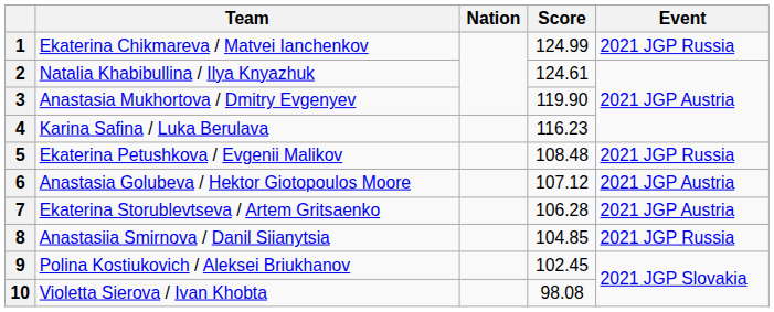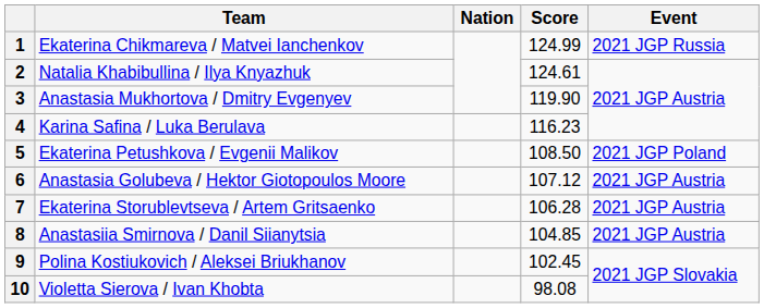 <table class="wikitable sortable" style="text-align:left; width:80%">
 <tr>
 <th scope="col"></th>
 <th scope="col">Team</th>
 <th scope="col">Nation</th>
 <th scope="col">Score</th>
 <th scope="col">Event</th>
 </tr>
 <tr>
 <th scope="row">1</th>
 <td><a href='#'>Ekaterina Chikmareva</a> / <a href='#'>Matvei Ianchenkov</a></td>
 <td rowspan="3"></td>
 <td style="text-align:center;">124.99</td>
 <td><a href='#'>2021 JGP Russia</a></td>
 </tr>
 <tr>
 <th scope="row">2</th>
 <td><a href='#'>Natalia Khabibullina</a> / <a href='#'>Ilya Knyazhuk</a></td>
 <td style="text-align:center;">124.61</td>
 <td rowspan="3"><a href='#'>2021 JGP Austria</a></td>
 </tr>
 <tr>
 <th scope="row">3</th>
 <td><a href='#'>Anastasia Mukhortova</a> / <a href='#'>Dmitry Evgenyev</a></td>
 <td style="text-align:center;">119.90</td>
 </tr>
 <tr>
 <th scope="row">4</th>
 <td><a href='#'>Karina Safina</a> / <a href='#'>Luka Berulava</a></td>
 <td></td>
 <td style="text-align:center;">116.23</td>
 </tr>
 <tr>
 <th scope="row">5</th>
 <td><a href='#'>Ekaterina Petushkova</a> / <a href='#'>Evgenii Malikov</a></td>
 <td></td>
-<td style="text-align:center;">108.48</td>
-<td><a href='#'>2021 JGP Russia</a></td>
+<td style="text-align:center;">108.50</td>
+<td><a href='#'>2021 JGP Poland</a></td>
 </tr>
 <tr>
 <th scope="row">6</th>
 <td><a href='#'>Anastasia Golubeva</a> / <a href='#'>Hektor Giotopoulos Moore</a></td>
 <td></td>
 <td style="text-align:center;">107.12</td>
 <td><a href='#'>2021 JGP Austria</a></td>
 </tr>
 <tr>
 <th scope="row">7</th>
 <td><a href='#'>Ekaterina Storublevtseva</a> / <a href='#'>Artem Gritsaenko</a></td>
 <td></td>
 <td style="text-align:center;">106.28</td>
 <td><a href='#'>2021 JGP Austria</a></td>
 </tr>
 <tr>
 <th scope="row">8</th>
 <td><a href='#'>Anastasiia Smirnova</a> / <a href='#'>Danil Siianytsia</a></td>
 <td></td>
 <td style="text-align:center;">104.85</td>
-<td><a href='#'>2021 JGP Russia</a></td>
+<td><a href='#'>2021 JGP Austria</a></td>
 </tr>
 <tr>
 <th scope="row">9</th>
 <td><a href='#'>Polina Kostiukovich</a> / <a href='#'>Aleksei Briukhanov</a></td>
 <td></td>
 <td style="text-align:center;">102.45</td>
 <td rowspan="2"><a href='#'>2021 JGP Slovakia</a></td>
 </tr>
 <tr>
 <th scope="row">10</th>
 <td><a href='#'>Violetta Sierova</a> / <a href='#'>Ivan Khobta</a></td>
 <td></td>
 <td style="text-align:center;">98.08</td>
 </tr>
 </table>
